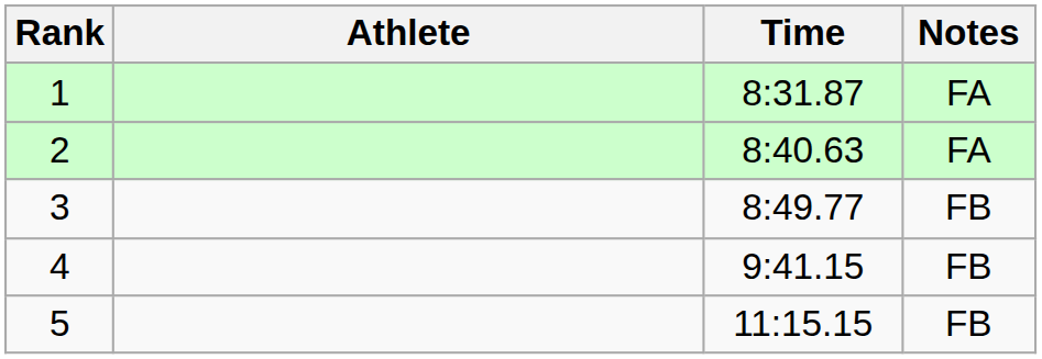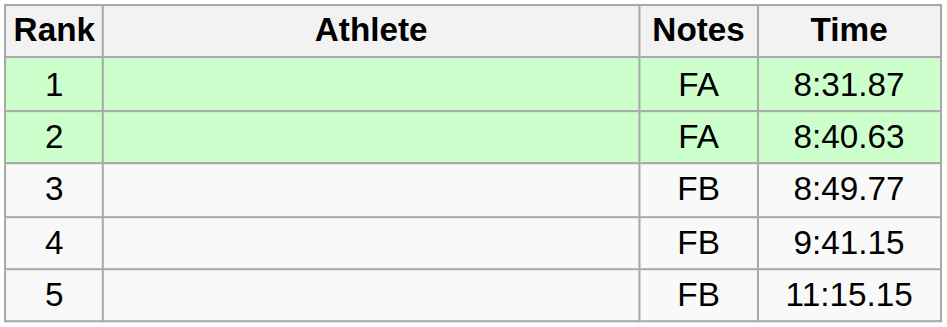 <table class=wikitable style="text-align:center">
 <tr>
 <th width=40>Rank</th>
 <th width=250>Athlete</th>
+<th width=50>Notes</th>
 <th width=80>Time</th>
-<th width=50>Notes</th>
 </tr>
 <tr bgcolor="ccffcc">
 <td>1</td>
 <td align="left"></td>
+<td>FA</td>
 <td>8:31.87</td>
-<td>FA</td>
 </tr>
 <tr bgcolor="ccffcc">
 <td>2</td>
 <td align="left"></td>
+<td>FA</td>
 <td>8:40.63</td>
-<td>FA</td>
 </tr>
 <tr>
 <td>3</td>
 <td align="left"></td>
+<td>FB</td>
 <td>8:49.77</td>
-<td>FB</td>
 </tr>
 <tr>
 <td>4</td>
 <td align="left"></td>
+<td>FB</td>
 <td>9:41.15</td>
-<td>FB</td>
 </tr>
 <tr>
 <td>5</td>
 <td align="left"></td>
+<td>FB</td>
 <td>11:15.15</td>
-<td>FB</td>
 </tr>
 </table>
